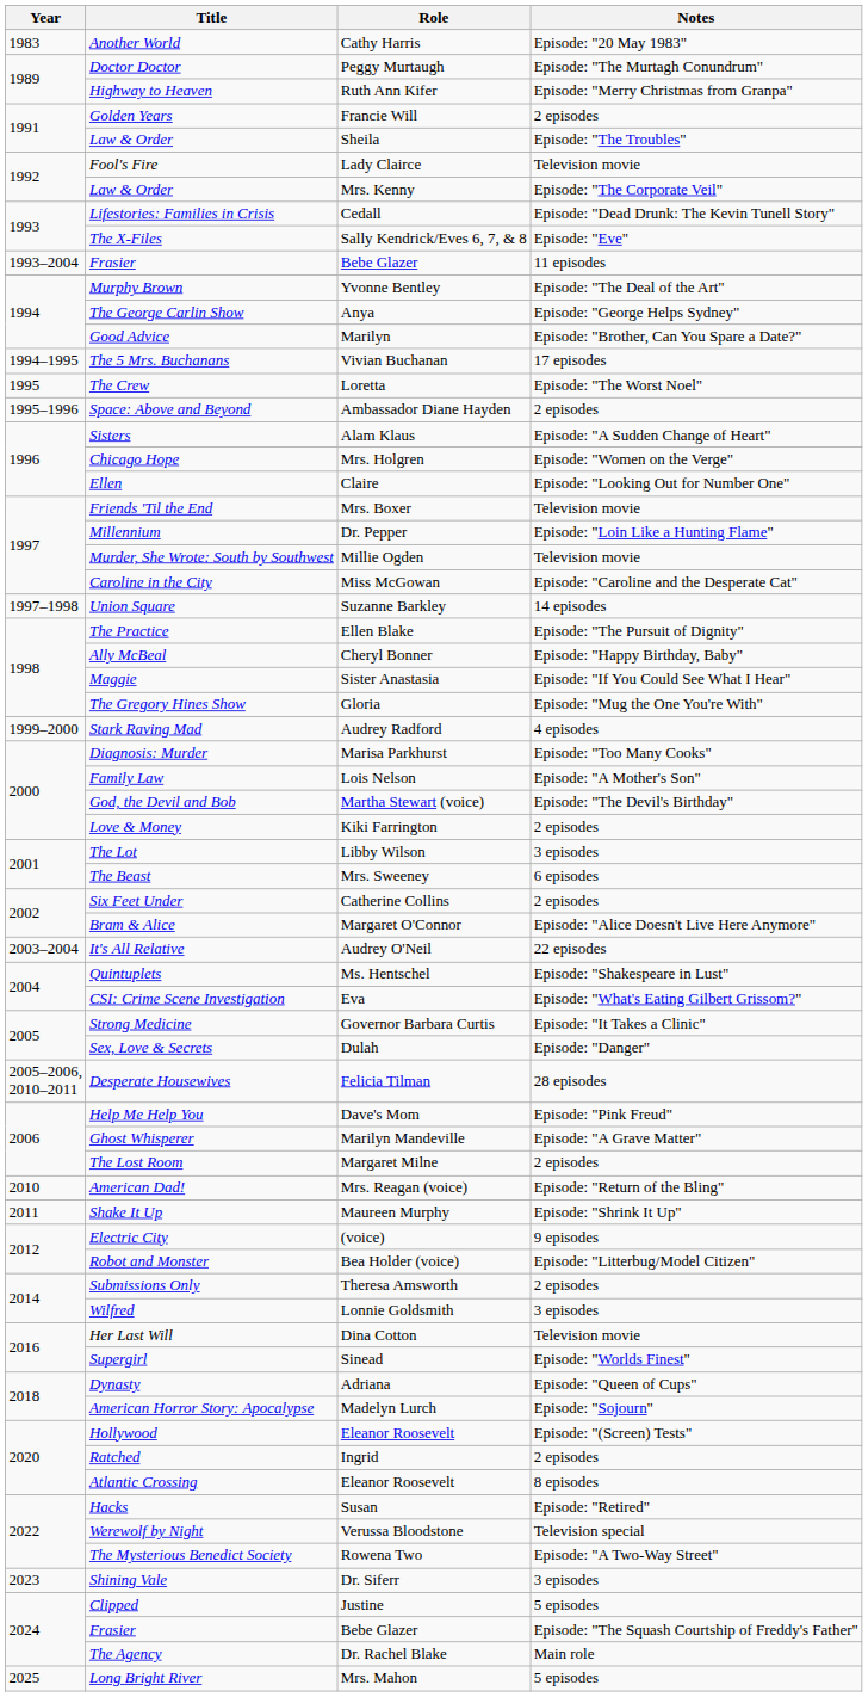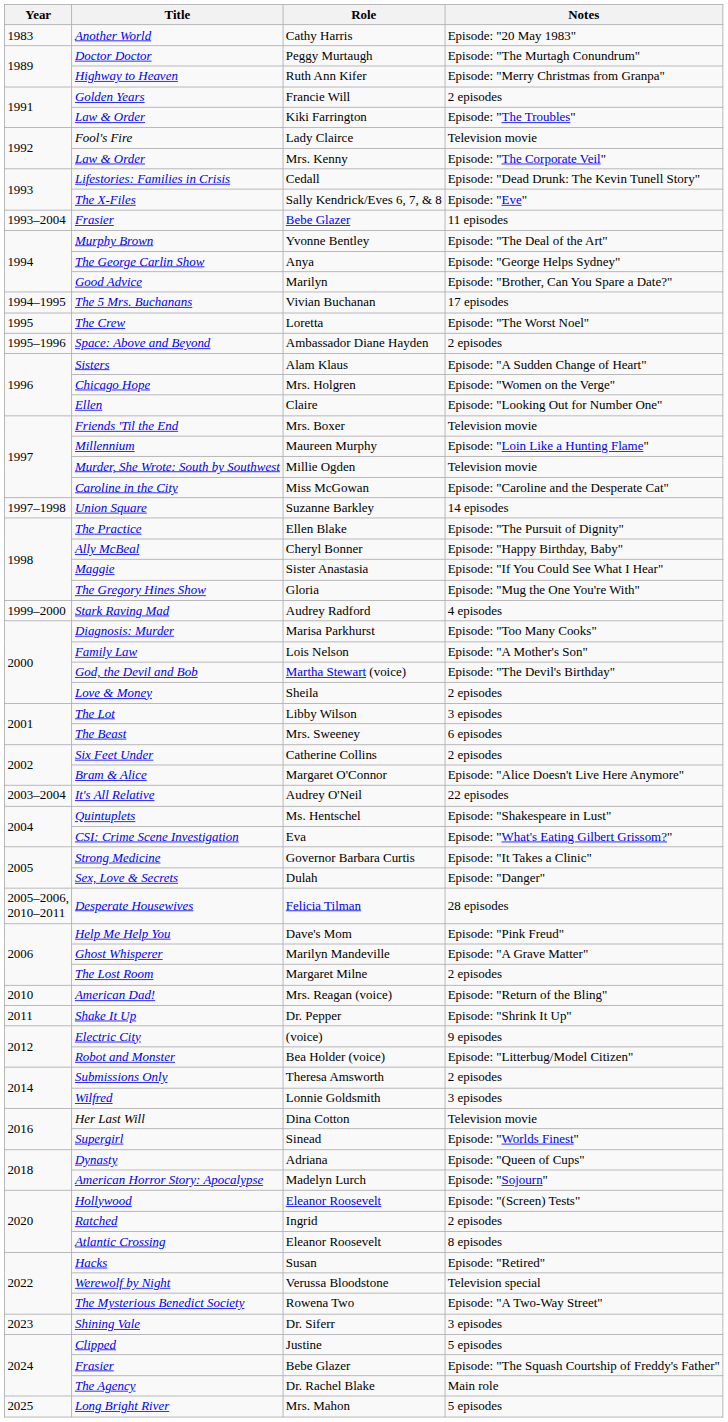 <table class="wikitable sortable">
 <tr>
 <th>Year</th>
 <th>Title</th>
 <th>Role</th>
 <th scope="col" class="unsortable">Notes</th>
 </tr>
 <tr>
 <td>1983</td>
 <td><em><a href='#'>Another World</a></em></td>
 <td>Cathy Harris</td>
 <td>Episode: "20 May 1983"</td>
 </tr>
 <tr>
 <td rowspan=2>1989</td>
 <td><em><a href='#'>Doctor Doctor</a></em></td>
 <td>Peggy Murtaugh</td>
 <td>Episode: "The Murtagh Conundrum"</td>
 </tr>
 <tr>
 <td><em><a href='#'>Highway to Heaven</a></em></td>
 <td>Ruth Ann Kifer</td>
 <td>Episode: "Merry Christmas from Granpa"</td>
 </tr>
 <tr>
 <td rowspan=2>1991</td>
 <td><em><a href='#'>Golden Years</a></em></td>
 <td>Francie Will</td>
 <td>2 episodes</td>
 </tr>
 <tr>
 <td><em><a href='#'>Law & Order</a></em></td>
-<td>Sheila</td>
+<td>Kiki Farrington</td>
 <td>Episode: "<a href='#'>The Troubles</a>"</td>
 </tr>
 <tr>
 <td rowspan=2>1992</td>
 <td><em>Fool's Fire</em></td>
 <td>Lady Clairce</td>
 <td>Television movie</td>
 </tr>
 <tr>
 <td><em><a href='#'>Law & Order</a></em></td>
 <td>Mrs. Kenny</td>
 <td>Episode: "<a href='#'>The Corporate Veil</a>"</td>
 </tr>
 <tr>
 <td rowspan=2>1993</td>
 <td><em><a href='#'>Lifestories: Families in Crisis</a></em></td>
 <td>Cedall</td>
 <td>Episode: "Dead Drunk: The Kevin Tunell Story"</td>
 </tr>
 <tr>
 <td><em><a href='#'>The X-Files</a></em></td>
 <td>Sally Kendrick/Eves 6, 7, & 8</td>
 <td>Episode: "<a href='#'>Eve</a>"</td>
 </tr>
 <tr>
 <td>1993–2004</td>
 <td><em><a href='#'>Frasier</a></em></td>
 <td><a href='#'>Bebe Glazer</a></td>
 <td>11 episodes</td>
 </tr>
 <tr>
 <td rowspan=3>1994</td>
 <td><em><a href='#'>Murphy Brown</a></em></td>
 <td>Yvonne Bentley</td>
 <td>Episode: "The Deal of the Art"</td>
 </tr>
 <tr>
 <td><em><a href='#'>The George Carlin Show</a></em></td>
 <td>Anya</td>
 <td>Episode: "George Helps Sydney"</td>
 </tr>
 <tr>
 <td><em><a href='#'>Good Advice</a></em></td>
 <td>Marilyn</td>
 <td>Episode: "Brother, Can You Spare a Date?"</td>
 </tr>
 <tr>
 <td>1994–1995</td>
 <td><em><a href='#'>The 5 Mrs. Buchanans</a></em></td>
 <td>Vivian Buchanan</td>
 <td>17 episodes</td>
 </tr>
 <tr>
 <td>1995</td>
 <td><em><a href='#'>The Crew</a></em></td>
 <td>Loretta</td>
 <td>Episode: "The Worst Noel"</td>
 </tr>
 <tr>
 <td>1995–1996</td>
 <td><em><a href='#'>Space: Above and Beyond</a></em></td>
 <td>Ambassador Diane Hayden</td>
 <td>2 episodes</td>
 </tr>
 <tr>
 <td rowspan=3>1996</td>
 <td><em><a href='#'>Sisters</a></em></td>
 <td>Alam Klaus</td>
 <td>Episode: "A Sudden Change of Heart"</td>
 </tr>
 <tr>
 <td><em><a href='#'>Chicago Hope</a></em></td>
 <td>Mrs. Holgren</td>
 <td>Episode: "Women on the Verge"</td>
 </tr>
 <tr>
 <td><em><a href='#'>Ellen</a></em></td>
 <td>Claire</td>
 <td>Episode: "Looking Out for Number One"</td>
 </tr>
 <tr>
 <td rowspan=4>1997</td>
 <td><em><a href='#'>Friends 'Til the End</a></em></td>
 <td>Mrs. Boxer</td>
 <td>Television movie</td>
 </tr>
 <tr>
 <td><em><a href='#'>Millennium</a></em></td>
-<td>Dr. Pepper</td>
+<td>Maureen Murphy</td>
 <td>Episode: "<a href='#'>Loin Like a Hunting Flame</a>"</td>
 </tr>
 <tr>
 <td><em><a href='#'>Murder, She Wrote: South by Southwest</a></em></td>
 <td>Millie Ogden</td>
 <td>Television movie</td>
 </tr>
 <tr>
 <td><em><a href='#'>Caroline in the City</a></em></td>
 <td>Miss McGowan</td>
 <td>Episode: "Caroline and the Desperate Cat"</td>
 </tr>
 <tr>
 <td>1997–1998</td>
 <td><em><a href='#'>Union Square</a></em></td>
 <td>Suzanne Barkley</td>
 <td>14 episodes</td>
 </tr>
 <tr>
 <td rowspan=4>1998</td>
 <td><em><a href='#'>The Practice</a></em></td>
 <td>Ellen Blake</td>
 <td>Episode: "The Pursuit of Dignity"</td>
 </tr>
 <tr>
 <td><em><a href='#'>Ally McBeal</a></em></td>
 <td>Cheryl Bonner</td>
 <td>Episode: "Happy Birthday, Baby"</td>
 </tr>
 <tr>
 <td><em><a href='#'>Maggie</a></em></td>
 <td>Sister Anastasia</td>
 <td>Episode: "If You Could See What I Hear"</td>
 </tr>
 <tr>
 <td><em><a href='#'>The Gregory Hines Show</a></em></td>
 <td>Gloria</td>
 <td>Episode: "Mug the One You're With"</td>
 </tr>
 <tr>
 <td>1999–2000</td>
 <td><em><a href='#'>Stark Raving Mad</a></em></td>
 <td>Audrey Radford</td>
 <td>4 episodes</td>
 </tr>
 <tr>
 <td rowspan=4>2000</td>
 <td><em><a href='#'>Diagnosis: Murder</a></em></td>
 <td>Marisa Parkhurst</td>
 <td>Episode: "Too Many Cooks"</td>
 </tr>
 <tr>
 <td><em><a href='#'>Family Law</a></em></td>
 <td>Lois Nelson</td>
 <td>Episode: "A Mother's Son"</td>
 </tr>
 <tr>
 <td><em><a href='#'>God, the Devil and Bob</a></em></td>
 <td><a href='#'>Martha Stewart</a> (voice)</td>
 <td>Episode: "The Devil's Birthday"</td>
 </tr>
 <tr>
 <td><em><a href='#'>Love & Money</a></em></td>
-<td>Kiki Farrington</td>
+<td>Sheila</td>
 <td>2 episodes</td>
 </tr>
 <tr>
 <td rowspan=2>2001</td>
 <td><em><a href='#'>The Lot</a></em></td>
 <td>Libby Wilson</td>
 <td>3 episodes</td>
 </tr>
 <tr>
 <td><em><a href='#'>The Beast</a></em></td>
 <td>Mrs. Sweeney</td>
 <td>6 episodes</td>
 </tr>
 <tr>
 <td rowspan=2>2002</td>
 <td><em><a href='#'>Six Feet Under</a></em></td>
 <td>Catherine Collins</td>
 <td>2 episodes</td>
 </tr>
 <tr>
 <td><em><a href='#'>Bram & Alice</a></em></td>
 <td>Margaret O'Connor</td>
 <td>Episode: "Alice Doesn't Live Here Anymore"</td>
 </tr>
 <tr>
 <td>2003–2004</td>
 <td><em><a href='#'>It's All Relative</a></em></td>
 <td>Audrey O'Neil</td>
 <td>22 episodes</td>
 </tr>
 <tr>
 <td rowspan=2>2004</td>
 <td><em><a href='#'>Quintuplets</a></em></td>
 <td>Ms. Hentschel</td>
 <td>Episode: "Shakespeare in Lust"</td>
 </tr>
 <tr>
 <td><em><a href='#'>CSI: Crime Scene Investigation</a></em></td>
 <td>Eva</td>
 <td>Episode: "<a href='#'>What's Eating Gilbert Grissom?</a>"</td>
 </tr>
 <tr>
 <td rowspan=2>2005</td>
 <td><em><a href='#'>Strong Medicine</a></em></td>
 <td>Governor Barbara Curtis</td>
 <td>Episode: "It Takes a Clinic"</td>
 </tr>
 <tr>
 <td><em><a href='#'>Sex, Love & Secrets</a></em></td>
 <td>Dulah</td>
 <td>Episode: "Danger"</td>
 </tr>
 <tr>
 <td>2005–2006,<br>2010–2011</td>
 <td><em><a href='#'>Desperate Housewives</a></em></td>
 <td><a href='#'>Felicia Tilman</a></td>
 <td>28 episodes</td>
 </tr>
 <tr>
 <td rowspan=3>2006</td>
 <td><em><a href='#'>Help Me Help You</a></em></td>
 <td>Dave's Mom</td>
 <td>Episode: "Pink Freud"</td>
 </tr>
 <tr>
 <td><em><a href='#'>Ghost Whisperer</a></em></td>
 <td>Marilyn Mandeville</td>
 <td>Episode: "A Grave Matter"</td>
 </tr>
 <tr>
 <td><em><a href='#'>The Lost Room</a></em></td>
 <td>Margaret Milne</td>
 <td>2 episodes</td>
 </tr>
 <tr>
 <td>2010</td>
 <td><em><a href='#'>American Dad!</a></em></td>
 <td>Mrs. Reagan (voice)</td>
 <td>Episode: "Return of the Bling"</td>
 </tr>
 <tr>
 <td>2011</td>
 <td><em><a href='#'>Shake It Up</a></em></td>
-<td>Maureen Murphy</td>
+<td>Dr. Pepper</td>
 <td>Episode: "Shrink It Up"</td>
 </tr>
 <tr>
 <td rowspan=2>2012</td>
 <td><em><a href='#'>Electric City</a></em></td>
 <td>(voice)</td>
 <td>9 episodes</td>
 </tr>
 <tr>
 <td><em><a href='#'>Robot and Monster</a></em></td>
 <td>Bea Holder (voice)</td>
 <td>Episode: "Litterbug/Model Citizen"</td>
 </tr>
 <tr>
 <td rowspan=2>2014</td>
 <td><em><a href='#'>Submissions Only</a></em></td>
 <td>Theresa Amsworth</td>
 <td>2 episodes</td>
 </tr>
 <tr>
 <td><em><a href='#'>Wilfred</a></em></td>
 <td>Lonnie Goldsmith</td>
 <td>3 episodes</td>
 </tr>
 <tr>
 <td rowspan=2>2016</td>
 <td><em>Her Last Will</em></td>
 <td>Dina Cotton</td>
 <td>Television movie</td>
 </tr>
 <tr>
 <td><em><a href='#'>Supergirl</a></em></td>
 <td>Sinead</td>
 <td>Episode: "<a href='#'>Worlds Finest</a>"</td>
 </tr>
 <tr>
 <td rowspan=2>2018</td>
 <td><em><a href='#'>Dynasty</a></em></td>
 <td>Adriana</td>
 <td>Episode: "Queen of Cups"</td>
 </tr>
 <tr>
 <td><em><a href='#'>American Horror Story: Apocalypse</a></em></td>
 <td>Madelyn Lurch</td>
 <td>Episode: "<a href='#'>Sojourn</a>"</td>
 </tr>
 <tr>
 <td rowspan=3>2020</td>
 <td><em><a href='#'>Hollywood</a></em></td>
 <td><a href='#'>Eleanor Roosevelt</a></td>
 <td>Episode: "(Screen) Tests"</td>
 </tr>
 <tr>
 <td><em><a href='#'>Ratched</a></em></td>
 <td>Ingrid</td>
 <td>2 episodes</td>
 </tr>
 <tr>
 <td><em><a href='#'>Atlantic Crossing</a></em></td>
 <td>Eleanor Roosevelt</td>
 <td>8 episodes</td>
 </tr>
 <tr>
 <td rowspan=3>2022</td>
 <td><em><a href='#'>Hacks</a></em></td>
 <td>Susan</td>
 <td>Episode: "Retired"</td>
 </tr>
 <tr>
 <td><em><a href='#'>Werewolf by Night</a></em></td>
 <td>Verussa Bloodstone</td>
 <td>Television special</td>
 </tr>
 <tr>
 <td><em><a href='#'>The Mysterious Benedict Society</a></em></td>
 <td>Rowena Two</td>
 <td>Episode: "A Two-Way Street"</td>
 </tr>
 <tr>
 <td>2023</td>
 <td><em><a href='#'>Shining Vale</a></em></td>
 <td>Dr. Siferr</td>
 <td>3 episodes</td>
 </tr>
 <tr>
 <td rowspan=3>2024</td>
 <td><em><a href='#'>Clipped</a></em></td>
 <td>Justine</td>
 <td>5 episodes</td>
 </tr>
 <tr>
 <td><em><a href='#'>Frasier</a></em></td>
 <td>Bebe Glazer</td>
 <td>Episode: "The Squash Courtship of Freddy's Father"</td>
 </tr>
 <tr>
 <td><em><a href='#'>The Agency</a></em></td>
 <td>Dr. Rachel Blake</td>
 <td>Main role</td>
 </tr>
 <tr>
 <td>2025</td>
 <td><em><a href='#'>Long Bright River</a></em></td>
 <td>Mrs. Mahon</td>
 <td>5 episodes</td>
 </tr>
 </table>
